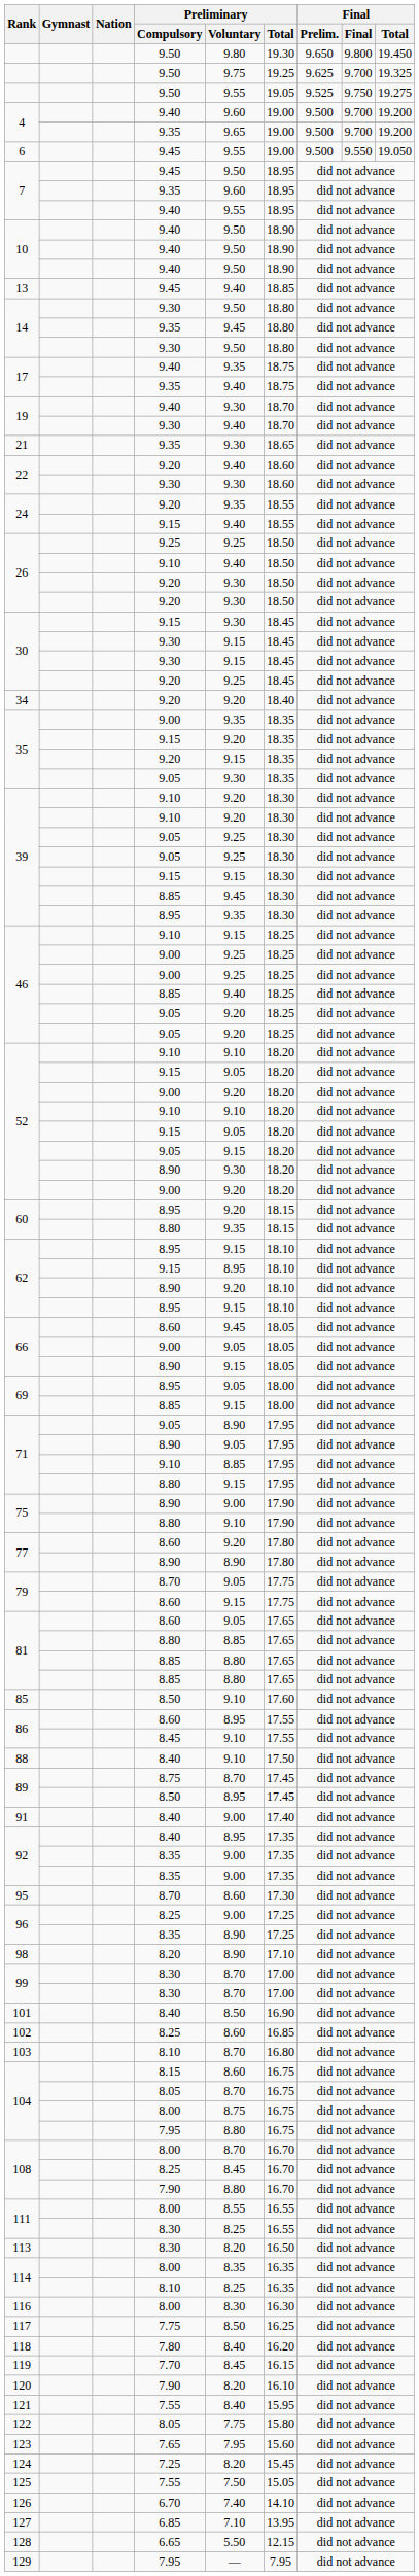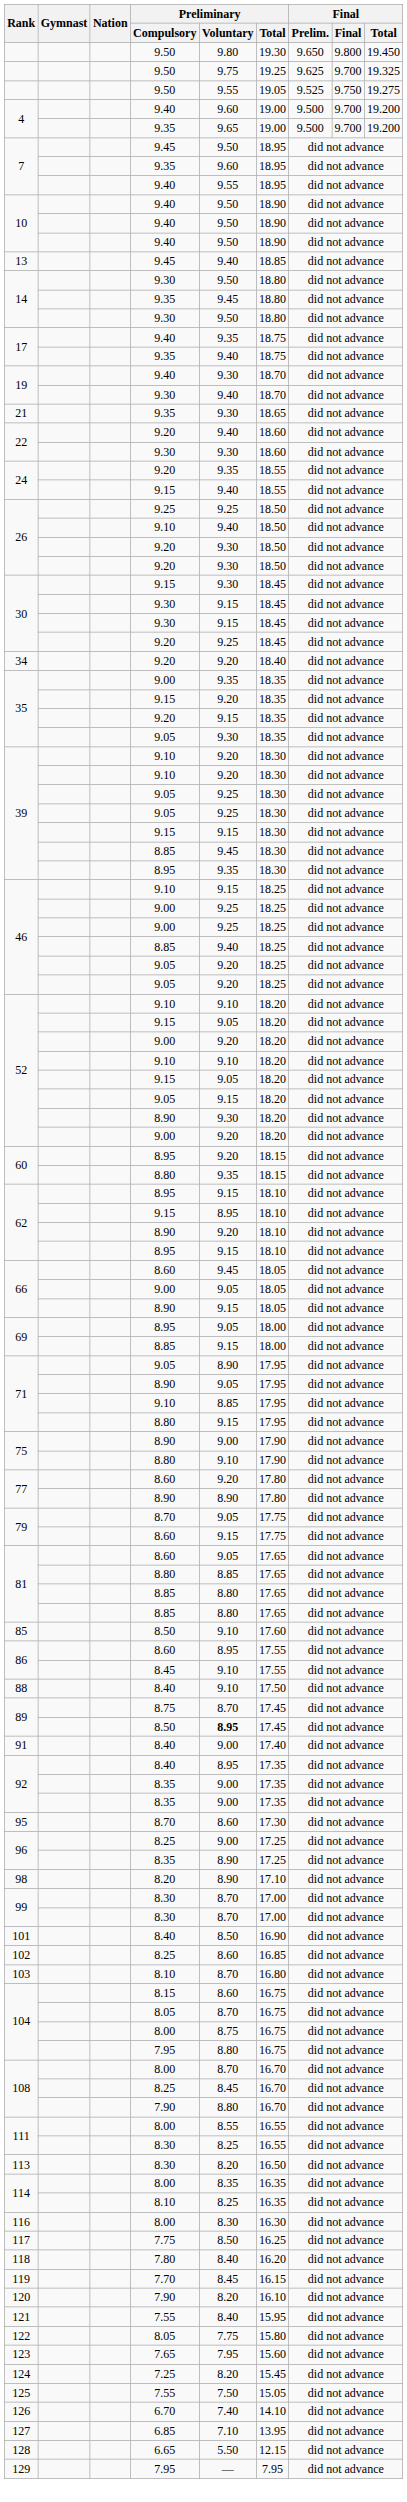 <table class="wikitable sortable" style="text-align:center">
 <tr>
 <th rowspan=2>Rank</th>
 <th rowspan=2>Gymnast</th>
 <th rowspan=2>Nation</th>
 <th colspan=3>Preliminary</th>
 <th colspan=3>Final</th>
 </tr>
 <tr>
 <th>Compulsory</th>
 <th>Voluntary</th>
 <th>Total</th>
 <th> Prelim.</th>
 <th>Final</th>
 <th>Total</th>
 </tr>
 <tr>
 <td></td>
 <td align=left></td>
 <td align=left></td>
 <td>9.50</td>
 <td>9.80</td>
 <td>19.30</td>
 <td>9.650</td>
 <td>9.800</td>
 <td>19.450</td>
 </tr>
 <tr>
 <td></td>
 <td align=left></td>
 <td align=left></td>
 <td>9.50</td>
 <td>9.75</td>
 <td>19.25</td>
 <td>9.625</td>
 <td>9.700</td>
 <td>19.325</td>
 </tr>
 <tr>
 <td></td>
 <td align=left></td>
 <td align=left></td>
 <td>9.50</td>
 <td>9.55</td>
 <td>19.05</td>
 <td>9.525</td>
 <td>9.750</td>
 <td>19.275</td>
 </tr>
 <tr>
 <td rowspan=2>4</td>
 <td align=left></td>
 <td align=left></td>
 <td>9.40</td>
 <td>9.60</td>
 <td>19.00</td>
 <td>9.500</td>
 <td>9.700</td>
 <td>19.200</td>
 </tr>
 <tr>
 <td align=left></td>
 <td align=left></td>
 <td>9.35</td>
 <td>9.65</td>
 <td>19.00</td>
 <td>9.500</td>
 <td>9.700</td>
 <td>19.200</td>
-</tr>
-<tr>
-<td>6</td>
-<td align=left></td>
-<td align=left></td>
-<td>9.45</td>
-<td>9.55</td>
-<td>19.00</td>
-<td>9.500</td>
-<td>9.550</td>
-<td>19.050</td>
 </tr>
 <tr>
 <td rowspan=3>7</td>
 <td align=left></td>
 <td align=left></td>
 <td>9.45</td>
 <td>9.50</td>
 <td>18.95</td>
 <td colspan=3>did not advance</td>
 </tr>
 <tr>
 <td align=left></td>
 <td align=left></td>
 <td>9.35</td>
 <td>9.60</td>
 <td>18.95</td>
 <td colspan=3>did not advance</td>
 </tr>
 <tr>
 <td align=left></td>
 <td align=left></td>
 <td>9.40</td>
 <td>9.55</td>
 <td>18.95</td>
 <td colspan=3>did not advance</td>
 </tr>
 <tr>
 <td rowspan=3>10</td>
 <td align=left></td>
 <td align=left></td>
 <td>9.40</td>
 <td>9.50</td>
 <td>18.90</td>
 <td colspan=3>did not advance</td>
 </tr>
 <tr>
 <td align=left></td>
 <td align=left></td>
 <td>9.40</td>
 <td>9.50</td>
 <td>18.90</td>
 <td colspan=3>did not advance</td>
 </tr>
 <tr>
 <td align=left></td>
 <td align=left></td>
 <td>9.40</td>
 <td>9.50</td>
 <td>18.90</td>
 <td colspan=3>did not advance</td>
 </tr>
 <tr>
 <td>13</td>
 <td align=left></td>
 <td align=left></td>
 <td>9.45</td>
 <td>9.40</td>
 <td>18.85</td>
 <td colspan=3>did not advance</td>
 </tr>
 <tr>
 <td rowspan=3>14</td>
 <td align=left></td>
 <td align=left></td>
 <td>9.30</td>
 <td>9.50</td>
 <td>18.80</td>
 <td colspan=3>did not advance</td>
 </tr>
 <tr>
 <td align=left></td>
 <td align=left></td>
 <td>9.35</td>
 <td>9.45</td>
 <td>18.80</td>
 <td colspan=3>did not advance</td>
 </tr>
 <tr>
 <td align=left></td>
 <td align=left></td>
 <td>9.30</td>
 <td>9.50</td>
 <td>18.80</td>
 <td colspan=3>did not advance</td>
 </tr>
 <tr>
 <td rowspan=2>17</td>
 <td align=left></td>
 <td align=left></td>
 <td>9.40</td>
 <td>9.35</td>
 <td>18.75</td>
 <td colspan=3>did not advance</td>
 </tr>
 <tr>
 <td align=left></td>
 <td align=left></td>
 <td>9.35</td>
 <td>9.40</td>
 <td>18.75</td>
 <td colspan=3>did not advance</td>
 </tr>
 <tr>
 <td rowspan=2>19</td>
 <td align=left></td>
 <td align=left></td>
 <td>9.40</td>
 <td>9.30</td>
 <td>18.70</td>
 <td colspan=3>did not advance</td>
 </tr>
 <tr>
 <td align=left></td>
 <td align=left></td>
 <td>9.30</td>
 <td>9.40</td>
 <td>18.70</td>
 <td colspan=3>did not advance</td>
 </tr>
 <tr>
 <td>21</td>
 <td align=left></td>
 <td align=left></td>
 <td>9.35</td>
 <td>9.30</td>
 <td>18.65</td>
 <td colspan=3>did not advance</td>
 </tr>
 <tr>
 <td rowspan=2>22</td>
 <td align=left></td>
 <td align=left></td>
 <td>9.20</td>
 <td>9.40</td>
 <td>18.60</td>
 <td colspan=3>did not advance</td>
 </tr>
 <tr>
 <td align=left></td>
 <td align=left></td>
 <td>9.30</td>
 <td>9.30</td>
 <td>18.60</td>
 <td colspan=3>did not advance</td>
 </tr>
 <tr>
 <td rowspan=2>24</td>
 <td align=left></td>
 <td align=left></td>
 <td>9.20</td>
 <td>9.35</td>
 <td>18.55</td>
 <td colspan=3>did not advance</td>
 </tr>
 <tr>
 <td align=left></td>
 <td align=left></td>
 <td>9.15</td>
 <td>9.40</td>
 <td>18.55</td>
 <td colspan=3>did not advance</td>
 </tr>
 <tr>
 <td rowspan=4>26</td>
 <td align=left></td>
 <td align=left></td>
 <td>9.25</td>
 <td>9.25</td>
 <td>18.50</td>
 <td colspan=3>did not advance</td>
 </tr>
 <tr>
 <td align=left></td>
 <td align=left></td>
 <td>9.10</td>
 <td>9.40</td>
 <td>18.50</td>
 <td colspan=3>did not advance</td>
 </tr>
 <tr>
 <td align=left></td>
 <td align=left></td>
 <td>9.20</td>
 <td>9.30</td>
 <td>18.50</td>
 <td colspan=3>did not advance</td>
 </tr>
 <tr>
 <td align=left></td>
 <td align=left></td>
 <td>9.20</td>
 <td>9.30</td>
 <td>18.50</td>
 <td colspan=3>did not advance</td>
 </tr>
 <tr>
 <td rowspan=4>30</td>
 <td align=left></td>
 <td align=left></td>
 <td>9.15</td>
 <td>9.30</td>
 <td>18.45</td>
 <td colspan=3>did not advance</td>
 </tr>
 <tr>
 <td align=left></td>
 <td align=left></td>
 <td>9.30</td>
 <td>9.15</td>
 <td>18.45</td>
 <td colspan=3>did not advance</td>
 </tr>
 <tr>
 <td align=left></td>
 <td align=left></td>
 <td>9.30</td>
 <td>9.15</td>
 <td>18.45</td>
 <td colspan=3>did not advance</td>
 </tr>
 <tr>
 <td align=left></td>
 <td align=left></td>
 <td>9.20</td>
 <td>9.25</td>
 <td>18.45</td>
 <td colspan=3>did not advance</td>
 </tr>
 <tr>
 <td>34</td>
 <td align=left></td>
 <td align=left></td>
 <td>9.20</td>
 <td>9.20</td>
 <td>18.40</td>
 <td colspan=3>did not advance</td>
 </tr>
 <tr>
 <td rowspan=4>35</td>
 <td align=left></td>
 <td align=left></td>
 <td>9.00</td>
 <td>9.35</td>
 <td>18.35</td>
 <td colspan=3>did not advance</td>
 </tr>
 <tr>
 <td align=left></td>
 <td align=left></td>
 <td>9.15</td>
 <td>9.20</td>
 <td>18.35</td>
 <td colspan=3>did not advance</td>
 </tr>
 <tr>
 <td align=left></td>
 <td align=left></td>
 <td>9.20</td>
 <td>9.15</td>
 <td>18.35</td>
 <td colspan=3>did not advance</td>
 </tr>
 <tr>
 <td align=left></td>
 <td align=left></td>
 <td>9.05</td>
 <td>9.30</td>
 <td>18.35</td>
 <td colspan=3>did not advance</td>
 </tr>
 <tr>
 <td rowspan=7>39</td>
 <td align=left></td>
 <td align=left></td>
 <td>9.10</td>
 <td>9.20</td>
 <td>18.30</td>
 <td colspan=3>did not advance</td>
 </tr>
 <tr>
 <td align=left></td>
 <td align=left></td>
 <td>9.10</td>
 <td>9.20</td>
 <td>18.30</td>
 <td colspan=3>did not advance</td>
 </tr>
 <tr>
 <td align=left></td>
 <td align=left></td>
 <td>9.05</td>
 <td>9.25</td>
 <td>18.30</td>
 <td colspan=3>did not advance</td>
 </tr>
 <tr>
 <td align=left></td>
 <td align=left></td>
 <td>9.05</td>
 <td>9.25</td>
 <td>18.30</td>
 <td colspan=3>did not advance</td>
 </tr>
 <tr>
 <td align=left></td>
 <td align=left></td>
 <td>9.15</td>
 <td>9.15</td>
 <td>18.30</td>
 <td colspan=3>did not advance</td>
 </tr>
 <tr>
 <td align=left></td>
 <td align=left></td>
 <td>8.85</td>
 <td>9.45</td>
 <td>18.30</td>
 <td colspan=3>did not advance</td>
 </tr>
 <tr>
 <td align=left></td>
 <td align=left></td>
 <td>8.95</td>
 <td>9.35</td>
 <td>18.30</td>
 <td colspan=3>did not advance</td>
 </tr>
 <tr>
 <td rowspan=6>46</td>
 <td align=left></td>
 <td align=left></td>
 <td>9.10</td>
 <td>9.15</td>
 <td>18.25</td>
 <td colspan=3>did not advance</td>
 </tr>
 <tr>
 <td align=left></td>
 <td align=left></td>
 <td>9.00</td>
 <td>9.25</td>
 <td>18.25</td>
 <td colspan=3>did not advance</td>
 </tr>
 <tr>
 <td align=left></td>
 <td align=left></td>
 <td>9.00</td>
 <td>9.25</td>
 <td>18.25</td>
 <td colspan=3>did not advance</td>
 </tr>
 <tr>
 <td align=left></td>
 <td align=left></td>
 <td>8.85</td>
 <td>9.40</td>
 <td>18.25</td>
 <td colspan=3>did not advance</td>
 </tr>
 <tr>
 <td align=left></td>
 <td align=left></td>
 <td>9.05</td>
 <td>9.20</td>
 <td>18.25</td>
 <td colspan=3>did not advance</td>
 </tr>
 <tr>
 <td align=left></td>
 <td align=left></td>
 <td>9.05</td>
 <td>9.20</td>
 <td>18.25</td>
 <td colspan=3>did not advance</td>
 </tr>
 <tr>
 <td rowspan=8>52</td>
 <td align=left></td>
 <td align=left></td>
 <td>9.10</td>
 <td>9.10</td>
 <td>18.20</td>
 <td colspan=3>did not advance</td>
 </tr>
 <tr>
 <td align=left></td>
 <td align=left></td>
 <td>9.15</td>
 <td>9.05</td>
 <td>18.20</td>
 <td colspan=3>did not advance</td>
 </tr>
 <tr>
 <td align=left></td>
 <td align=left></td>
 <td>9.00</td>
 <td>9.20</td>
 <td>18.20</td>
 <td colspan=3>did not advance</td>
 </tr>
 <tr>
 <td align=left></td>
 <td align=left></td>
 <td>9.10</td>
 <td>9.10</td>
 <td>18.20</td>
 <td colspan=3>did not advance</td>
 </tr>
 <tr>
 <td align=left></td>
 <td align=left></td>
 <td>9.15</td>
 <td>9.05</td>
 <td>18.20</td>
 <td colspan=3>did not advance</td>
 </tr>
 <tr>
 <td align=left></td>
 <td align=left></td>
 <td>9.05</td>
 <td>9.15</td>
 <td>18.20</td>
 <td colspan=3>did not advance</td>
 </tr>
 <tr>
 <td align=left></td>
 <td align=left></td>
 <td>8.90</td>
 <td>9.30</td>
 <td>18.20</td>
 <td colspan=3>did not advance</td>
 </tr>
 <tr>
 <td align=left></td>
 <td align=left></td>
 <td>9.00</td>
 <td>9.20</td>
 <td>18.20</td>
 <td colspan=3>did not advance</td>
 </tr>
 <tr>
 <td rowspan=2>60</td>
 <td align=left></td>
 <td align=left></td>
 <td>8.95</td>
 <td>9.20</td>
 <td>18.15</td>
 <td colspan=3>did not advance</td>
 </tr>
 <tr>
 <td align=left></td>
 <td align=left></td>
 <td>8.80</td>
 <td>9.35</td>
 <td>18.15</td>
 <td colspan=3>did not advance</td>
 </tr>
 <tr>
 <td rowspan=4>62</td>
 <td align=left></td>
 <td align=left></td>
 <td>8.95</td>
 <td>9.15</td>
 <td>18.10</td>
 <td colspan=3>did not advance</td>
 </tr>
 <tr>
 <td align=left></td>
 <td align=left></td>
 <td>9.15</td>
 <td>8.95</td>
 <td>18.10</td>
 <td colspan=3>did not advance</td>
 </tr>
 <tr>
 <td align=left></td>
 <td align=left></td>
 <td>8.90</td>
 <td>9.20</td>
 <td>18.10</td>
 <td colspan=3>did not advance</td>
 </tr>
 <tr>
 <td align=left></td>
 <td align=left></td>
 <td>8.95</td>
 <td>9.15</td>
 <td>18.10</td>
 <td colspan=3>did not advance</td>
 </tr>
 <tr>
 <td rowspan=3>66</td>
 <td align=left></td>
 <td align=left></td>
 <td>8.60</td>
 <td>9.45</td>
 <td>18.05</td>
 <td colspan=3>did not advance</td>
 </tr>
 <tr>
 <td align=left></td>
 <td align=left></td>
 <td>9.00</td>
 <td>9.05</td>
 <td>18.05</td>
 <td colspan=3>did not advance</td>
 </tr>
 <tr>
 <td align=left></td>
 <td align=left></td>
 <td>8.90</td>
 <td>9.15</td>
 <td>18.05</td>
 <td colspan=3>did not advance</td>
 </tr>
 <tr>
 <td rowspan=2>69</td>
 <td align=left></td>
 <td align=left></td>
 <td>8.95</td>
 <td>9.05</td>
 <td>18.00</td>
 <td colspan=3>did not advance</td>
 </tr>
 <tr>
 <td align=left></td>
 <td align=left></td>
 <td>8.85</td>
 <td>9.15</td>
 <td>18.00</td>
 <td colspan=3>did not advance</td>
 </tr>
 <tr>
 <td rowspan=4>71</td>
 <td align=left></td>
 <td align=left></td>
 <td>9.05</td>
 <td>8.90</td>
 <td>17.95</td>
 <td colspan=3>did not advance</td>
 </tr>
 <tr>
 <td align=left></td>
 <td align=left></td>
 <td>8.90</td>
 <td>9.05</td>
 <td>17.95</td>
 <td colspan=3>did not advance</td>
 </tr>
 <tr>
 <td align=left></td>
 <td align=left></td>
 <td>9.10</td>
 <td>8.85</td>
 <td>17.95</td>
 <td colspan=3>did not advance</td>
 </tr>
 <tr>
 <td align=left></td>
 <td align=left></td>
 <td>8.80</td>
 <td>9.15</td>
 <td>17.95</td>
 <td colspan=3>did not advance</td>
 </tr>
 <tr>
 <td rowspan=2>75</td>
 <td align=left></td>
 <td align=left></td>
 <td>8.90</td>
 <td>9.00</td>
 <td>17.90</td>
 <td colspan=3>did not advance</td>
 </tr>
 <tr>
 <td align=left></td>
 <td align=left></td>
 <td>8.80</td>
 <td>9.10</td>
 <td>17.90</td>
 <td colspan=3>did not advance</td>
 </tr>
 <tr>
 <td rowspan=2>77</td>
 <td align=left></td>
 <td align=left></td>
 <td>8.60</td>
 <td>9.20</td>
 <td>17.80</td>
 <td colspan=3>did not advance</td>
 </tr>
 <tr>
 <td align=left></td>
 <td align=left></td>
 <td>8.90</td>
 <td>8.90</td>
 <td>17.80</td>
 <td colspan=3>did not advance</td>
 </tr>
 <tr>
 <td rowspan=2>79</td>
 <td align=left></td>
 <td align=left></td>
 <td>8.70</td>
 <td>9.05</td>
 <td>17.75</td>
 <td colspan=3>did not advance</td>
 </tr>
 <tr>
 <td align=left></td>
 <td align=left></td>
 <td>8.60</td>
 <td>9.15</td>
 <td>17.75</td>
 <td colspan=3>did not advance</td>
 </tr>
 <tr>
 <td rowspan=4>81</td>
 <td align=left></td>
 <td align=left></td>
 <td>8.60</td>
 <td>9.05</td>
 <td>17.65</td>
 <td colspan=3>did not advance</td>
 </tr>
 <tr>
 <td align=left></td>
 <td align=left></td>
 <td>8.80</td>
 <td>8.85</td>
 <td>17.65</td>
 <td colspan=3>did not advance</td>
 </tr>
 <tr>
 <td align=left></td>
 <td align=left></td>
 <td>8.85</td>
 <td>8.80</td>
 <td>17.65</td>
 <td colspan=3>did not advance</td>
 </tr>
 <tr>
 <td align=left></td>
 <td align=left></td>
 <td>8.85</td>
 <td>8.80</td>
 <td>17.65</td>
 <td colspan=3>did not advance</td>
 </tr>
 <tr>
 <td>85</td>
 <td align=left></td>
 <td align=left></td>
 <td>8.50</td>
 <td>9.10</td>
 <td>17.60</td>
 <td colspan=3>did not advance</td>
 </tr>
 <tr>
 <td rowspan=2>86</td>
 <td align=left></td>
 <td align=left></td>
 <td>8.60</td>
 <td>8.95</td>
 <td>17.55</td>
 <td colspan=3>did not advance</td>
 </tr>
 <tr>
 <td align=left></td>
 <td align=left></td>
 <td>8.45</td>
 <td>9.10</td>
 <td>17.55</td>
 <td colspan=3>did not advance</td>
 </tr>
 <tr>
 <td>88</td>
 <td align=left></td>
 <td align=left></td>
 <td>8.40</td>
 <td>9.10</td>
 <td>17.50</td>
 <td colspan=3>did not advance</td>
 </tr>
 <tr>
 <td rowspan=2>89</td>
 <td align=left></td>
 <td align=left></td>
 <td>8.75</td>
 <td>8.70</td>
 <td>17.45</td>
 <td colspan=3>did not advance</td>
 </tr>
 <tr>
 <td align=left></td>
 <td align=left></td>
 <td>8.50</td>
-<td>8.95</td>
+<td><strong>8.95</strong></td>
 <td>17.45</td>
 <td colspan=3>did not advance</td>
 </tr>
 <tr>
 <td>91</td>
 <td align=left></td>
 <td align=left></td>
 <td>8.40</td>
 <td>9.00</td>
 <td>17.40</td>
 <td colspan=3>did not advance</td>
 </tr>
 <tr>
 <td rowspan=3>92</td>
 <td align=left></td>
 <td align=left></td>
 <td>8.40</td>
 <td>8.95</td>
 <td>17.35</td>
 <td colspan=3>did not advance</td>
 </tr>
 <tr>
 <td align=left></td>
 <td align=left></td>
 <td>8.35</td>
 <td>9.00</td>
 <td>17.35</td>
 <td colspan=3>did not advance</td>
 </tr>
 <tr>
 <td align=left></td>
 <td align=left></td>
 <td>8.35</td>
 <td>9.00</td>
 <td>17.35</td>
 <td colspan=3>did not advance</td>
 </tr>
 <tr>
 <td>95</td>
 <td align=left></td>
 <td align=left></td>
 <td>8.70</td>
 <td>8.60</td>
 <td>17.30</td>
 <td colspan=3>did not advance</td>
 </tr>
 <tr>
 <td rowspan=2>96</td>
 <td align=left></td>
 <td align=left></td>
 <td>8.25</td>
 <td>9.00</td>
 <td>17.25</td>
 <td colspan=3>did not advance</td>
 </tr>
 <tr>
 <td align=left></td>
 <td align=left></td>
 <td>8.35</td>
 <td>8.90</td>
 <td>17.25</td>
 <td colspan=3>did not advance</td>
 </tr>
 <tr>
 <td>98</td>
 <td align=left></td>
 <td align=left></td>
 <td>8.20</td>
 <td>8.90</td>
 <td>17.10</td>
 <td colspan=3>did not advance</td>
 </tr>
 <tr>
 <td rowspan=2>99</td>
 <td align=left></td>
 <td align=left></td>
 <td>8.30</td>
 <td>8.70</td>
 <td>17.00</td>
 <td colspan=3>did not advance</td>
 </tr>
 <tr>
 <td align=left></td>
 <td align=left></td>
 <td>8.30</td>
 <td>8.70</td>
 <td>17.00</td>
 <td colspan=3>did not advance</td>
 </tr>
 <tr>
 <td>101</td>
 <td align=left></td>
 <td align=left></td>
 <td>8.40</td>
 <td>8.50</td>
 <td>16.90</td>
 <td colspan=3>did not advance</td>
 </tr>
 <tr>
 <td>102</td>
 <td align=left></td>
 <td align=left></td>
 <td>8.25</td>
 <td>8.60</td>
 <td>16.85</td>
 <td colspan=3>did not advance</td>
 </tr>
 <tr>
 <td>103</td>
 <td align=left></td>
 <td align=left></td>
 <td>8.10</td>
 <td>8.70</td>
 <td>16.80</td>
 <td colspan=3>did not advance</td>
 </tr>
 <tr>
 <td rowspan=4>104</td>
 <td align=left></td>
 <td align=left></td>
 <td>8.15</td>
 <td>8.60</td>
 <td>16.75</td>
 <td colspan=3>did not advance</td>
 </tr>
 <tr>
 <td align=left></td>
 <td align=left></td>
 <td>8.05</td>
 <td>8.70</td>
 <td>16.75</td>
 <td colspan=3>did not advance</td>
 </tr>
 <tr>
 <td align=left></td>
 <td align=left></td>
 <td>8.00</td>
 <td>8.75</td>
 <td>16.75</td>
 <td colspan=3>did not advance</td>
 </tr>
 <tr>
 <td align=left></td>
 <td align=left></td>
 <td>7.95</td>
 <td>8.80</td>
 <td>16.75</td>
 <td colspan=3>did not advance</td>
 </tr>
 <tr>
 <td rowspan=3>108</td>
 <td align=left></td>
 <td align=left></td>
 <td>8.00</td>
 <td>8.70</td>
 <td>16.70</td>
 <td colspan=3>did not advance</td>
 </tr>
 <tr>
 <td align=left></td>
 <td align=left></td>
 <td>8.25</td>
 <td>8.45</td>
 <td>16.70</td>
 <td colspan=3>did not advance</td>
 </tr>
 <tr>
 <td align=left></td>
 <td align=left></td>
 <td>7.90</td>
 <td>8.80</td>
 <td>16.70</td>
 <td colspan=3>did not advance</td>
 </tr>
 <tr>
 <td rowspan=2>111</td>
 <td align=left></td>
 <td align=left></td>
 <td>8.00</td>
 <td>8.55</td>
 <td>16.55</td>
 <td colspan=3>did not advance</td>
 </tr>
 <tr>
 <td align=left></td>
 <td align=left></td>
 <td>8.30</td>
 <td>8.25</td>
 <td>16.55</td>
 <td colspan=3>did not advance</td>
 </tr>
 <tr>
 <td>113</td>
 <td align=left></td>
 <td align=left></td>
 <td>8.30</td>
 <td>8.20</td>
 <td>16.50</td>
 <td colspan=3>did not advance</td>
 </tr>
 <tr>
 <td rowspan=2>114</td>
 <td align=left></td>
 <td align=left></td>
 <td>8.00</td>
 <td>8.35</td>
 <td>16.35</td>
 <td colspan=3>did not advance</td>
 </tr>
 <tr>
 <td align=left></td>
 <td align=left></td>
 <td>8.10</td>
 <td>8.25</td>
 <td>16.35</td>
 <td colspan=3>did not advance</td>
 </tr>
 <tr>
 <td>116</td>
 <td align=left></td>
 <td align=left></td>
 <td>8.00</td>
 <td>8.30</td>
 <td>16.30</td>
 <td colspan=3>did not advance</td>
 </tr>
 <tr>
 <td>117</td>
 <td align=left></td>
 <td align=left></td>
 <td>7.75</td>
 <td>8.50</td>
 <td>16.25</td>
 <td colspan=3>did not advance</td>
 </tr>
 <tr>
 <td>118</td>
 <td align=left></td>
 <td align=left></td>
 <td>7.80</td>
 <td>8.40</td>
 <td>16.20</td>
 <td colspan=3>did not advance</td>
 </tr>
 <tr>
 <td>119</td>
 <td align=left></td>
 <td align=left></td>
 <td>7.70</td>
 <td>8.45</td>
 <td>16.15</td>
 <td colspan=3>did not advance</td>
 </tr>
 <tr>
 <td>120</td>
 <td align=left></td>
 <td align=left></td>
 <td>7.90</td>
 <td>8.20</td>
 <td>16.10</td>
 <td colspan=3>did not advance</td>
 </tr>
 <tr>
 <td>121</td>
 <td align=left></td>
 <td align=left></td>
 <td>7.55</td>
 <td>8.40</td>
 <td>15.95</td>
 <td colspan=3>did not advance</td>
 </tr>
 <tr>
 <td>122</td>
 <td align=left></td>
 <td align=left></td>
 <td>8.05</td>
 <td>7.75</td>
 <td>15.80</td>
 <td colspan=3>did not advance</td>
 </tr>
 <tr>
 <td>123</td>
 <td align=left></td>
 <td align=left></td>
 <td>7.65</td>
 <td>7.95</td>
 <td>15.60</td>
 <td colspan=3>did not advance</td>
 </tr>
 <tr>
 <td>124</td>
 <td align=left></td>
 <td align=left></td>
 <td>7.25</td>
 <td>8.20</td>
 <td>15.45</td>
 <td colspan=3>did not advance</td>
 </tr>
 <tr>
 <td>125</td>
 <td align=left></td>
 <td align=left></td>
 <td>7.55</td>
 <td>7.50</td>
 <td>15.05</td>
 <td colspan=3>did not advance</td>
 </tr>
 <tr>
 <td>126</td>
 <td align=left></td>
 <td align=left></td>
 <td>6.70</td>
 <td>7.40</td>
 <td>14.10</td>
 <td colspan=3>did not advance</td>
 </tr>
 <tr>
 <td>127</td>
 <td align=left></td>
 <td align=left></td>
 <td>6.85</td>
 <td>7.10</td>
 <td>13.95</td>
 <td colspan=3>did not advance</td>
 </tr>
 <tr>
 <td>128</td>
 <td align=left></td>
 <td align=left></td>
 <td>6.65</td>
 <td>5.50</td>
 <td>12.15</td>
 <td colspan=3>did not advance</td>
 </tr>
 <tr>
 <td>129</td>
 <td align=left></td>
 <td align=left></td>
 <td>7.95</td>
 <td>—</td>
 <td>7.95</td>
 <td colspan=3>did not advance</td>
 </tr>
 </table>
